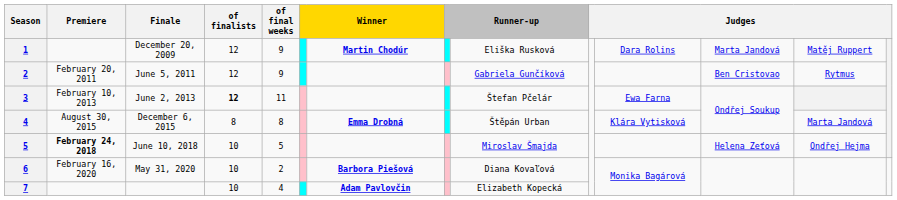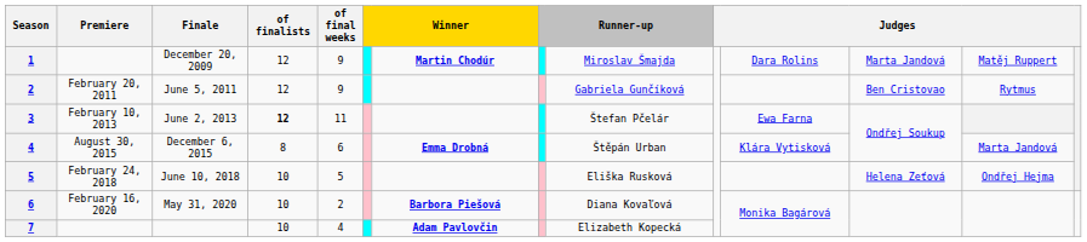 <table class="wikitable" style="text-align:center; font-size:90%;" width="99%";>
 <tr>
 <th width="2%">Season</th>
 <th width="6%">Premiere</th>
 <th width="6%">Finale</th>
 <th width="2%"> of finalists</th>
 <th width="2%"> of final weeks</th>
 <th style="background:gold" width="11%" colspan="2">Winner</th>
 <th style="background:silver" width="11%" colspan="2">Runner-up</th>
 <th width="23%" colspan="5">Judges</th>
 </tr>
 <tr>
 <th><a href='#'>1</a></th>
 <td></td>
 <td>December 20, 2009</td>
 <td>12</td>
 <td>9</td>
 <td style="background:cyan"></td>
 <td><strong><a href='#'>Martin Chodúr</a></strong></td>
 <td style="background:cyan"></td>
-<td>Eliška Rusková</td>
+<td><a href='#'>Miroslav Šmajda</a></td>
 <td rowspan=7></td>
 <td><a href='#'>Dara Rolins</a></td>
 <td><a href='#'>Marta Jandová</a></td>
 <td><a href='#'>Matěj Ruppert</a></td>
 <th rowspan=5></th>
 </tr>
 <tr>
 <th><a href='#'>2</a></th>
 <td>February 20, 2011</td>
 <td>June 5, 2011</td>
 <td>12</td>
 <td>9</td>
 <td style="background:cyan"></td>
 <td><strong></strong></td>
 <td style="background:pink"></td>
 <td><a href='#'>Gabriela Gunčíková</a></td>
 <td></td>
 <td><a href='#'>Ben Cristovao</a></td>
 <td><a href='#'>Rytmus</a></td>
 </tr>
 <tr>
 <th><a href='#'>3</a></th>
 <td>February 10, 2013</td>
 <td>June 2, 2013</td>
 <td><strong>12</strong></td>
 <td>11</td>
 <td style="background:pink"></td>
 <td><strong></strong></td>
 <td style="background:cyan"></td>
 <td>Štefan Pčelár</td>
 <td><a href='#'>Ewa Farna</a></td>
 <td rowspan=2><a href='#'>Ondřej Soukup</a></td>
 <th rowspan=1></th>
 </tr>
 <tr>
 <th><a href='#'>4</a></th>
 <td>August 30, 2015</td>
 <td>December 6, 2015</td>
 <td>8</td>
-<td>8</td>
+<td>6</td>
 <td style="background:pink"></td>
 <td><strong><a href='#'>Emma Drobná</a></strong></td>
 <td style="background:cyan"></td>
 <td>Štěpán Urban</td>
 <td><a href='#'>Klára Vytisková</a></td>
 <td><a href='#'>Marta Jandová</a></td>
 </tr>
 <tr>
 <th><a href='#'>5</a></th>
-<td><strong>February 24, 2018</strong></td>
+<td>February 24, 2018</td>
 <td>June 10, 2018</td>
 <td>10</td>
 <td>5</td>
 <td style="background:pink"></td>
 <td><strong></strong></td>
 <td style="background:pink"></td>
-<td><a href='#'>Miroslav Šmajda</a></td>
+<td>Eliška Rusková</td>
 <td></td>
 <td><a href='#'>Helena Zeťová</a></td>
 <td><a href='#'>Ondřej Hejma</a></td>
 </tr>
 <tr>
 <th><a href='#'>6</a></th>
 <td>February 16, 2020</td>
 <td>May 31, 2020</td>
 <td>10</td>
 <td>2</td>
 <td style="background:pink"></td>
 <td><strong><a href='#'>Barbora Piešová</a></strong></td>
 <td style="background:pink"></td>
 <td>Diana Kovaľová</td>
 <td rowspan=2><a href='#'>Monika Bagárová</a></td>
 <td rowspan=2></td>
 <td rowspan=2></td>
 <td rowspan=2></td>
 </tr>
 <tr>
 <th><a href='#'>7</a></th>
 <td></td>
 <td></td>
 <td>10</td>
 <td>4</td>
 <td style="background:cyan"></td>
 <td><strong><a href='#'>Adam Pavlovčin</a></strong></td>
 <td style="background:pink"></td>
 <td>Elizabeth Kopecká</td>
 </tr>
 </table>
